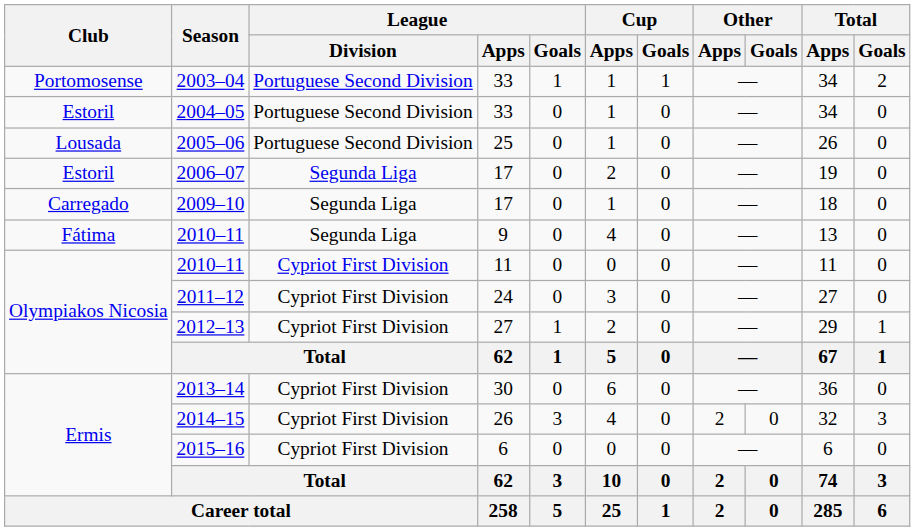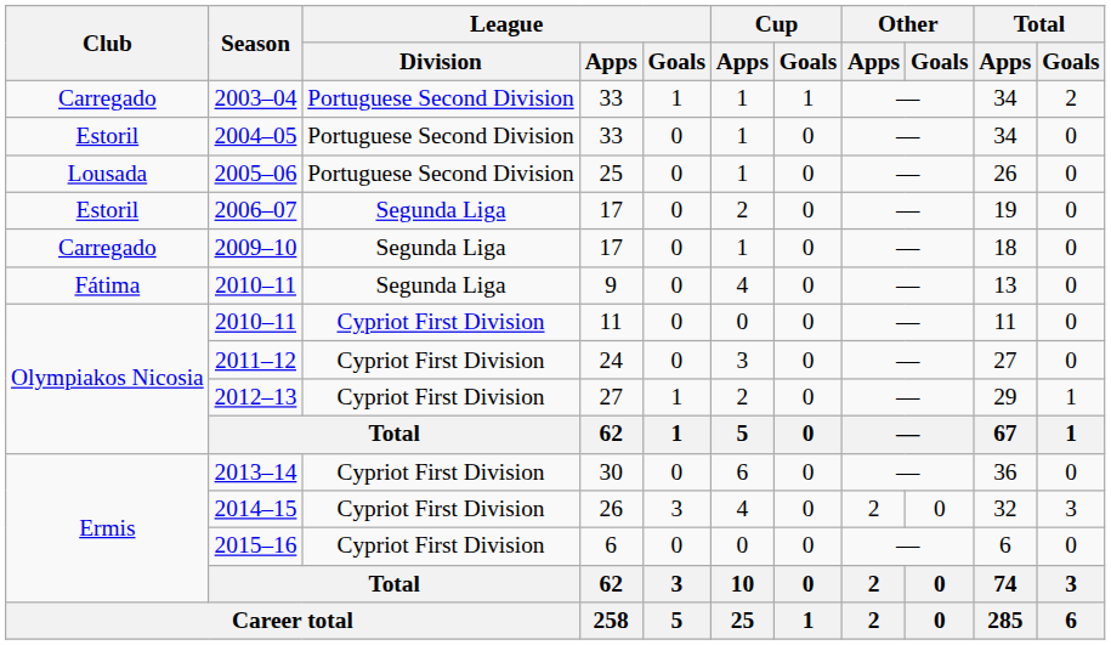 <table class="wikitable" style="text-align: center;">
 <tr>
 <th rowspan="2">Club</th>
 <th rowspan="2">Season</th>
 <th colspan="3">League</th>
 <th colspan="2">Cup</th>
 <th colspan="2">Other</th>
 <th colspan="2">Total</th>
 </tr>
 <tr>
 <th>Division</th>
 <th>Apps</th>
 <th>Goals</th>
 <th>Apps</th>
 <th>Goals</th>
 <th>Apps</th>
 <th>Goals</th>
 <th>Apps</th>
 <th>Goals</th>
 </tr>
 <tr>
-<td rowspan="1"><a href='#'>Portomosense</a></td>
+<td rowspan="1"><a href='#'>Carregado</a></td>
 <td><a href='#'>2003–04</a></td>
 <td><a href='#'>Portuguese Second Division</a></td>
 <td>33</td>
 <td>1</td>
 <td>1</td>
 <td>1</td>
 <td colspan="2">—</td>
 <td>34</td>
 <td>2</td>
 </tr>
 <tr>
 <td rowspan="1"><a href='#'>Estoril</a></td>
 <td><a href='#'>2004–05</a></td>
 <td>Portuguese Second Division</td>
 <td>33</td>
 <td>0</td>
 <td>1</td>
 <td>0</td>
 <td colspan="2">—</td>
 <td>34</td>
 <td>0</td>
 </tr>
 <tr>
 <td rowspan="1"><a href='#'>Lousada</a></td>
 <td><a href='#'>2005–06</a></td>
 <td>Portuguese Second Division</td>
 <td>25</td>
 <td>0</td>
 <td>1</td>
 <td>0</td>
 <td colspan="2">—</td>
 <td>26</td>
 <td>0</td>
 </tr>
 <tr>
 <td rowspan="1"><a href='#'>Estoril</a></td>
 <td><a href='#'>2006–07</a></td>
 <td><a href='#'>Segunda Liga</a></td>
 <td>17</td>
 <td>0</td>
 <td>2</td>
 <td>0</td>
 <td colspan="2">—</td>
 <td>19</td>
 <td>0</td>
 </tr>
 <tr>
 <td rowspan="1"><a href='#'>Carregado</a></td>
 <td><a href='#'>2009–10</a></td>
 <td>Segunda Liga</td>
 <td>17</td>
 <td>0</td>
 <td>1</td>
 <td>0</td>
 <td colspan="2">—</td>
 <td>18</td>
 <td>0</td>
 </tr>
 <tr>
 <td rowspan="1"><a href='#'>Fátima</a></td>
 <td><a href='#'>2010–11</a></td>
 <td>Segunda Liga</td>
 <td>9</td>
 <td>0</td>
 <td>4</td>
 <td>0</td>
 <td colspan="2">—</td>
 <td>13</td>
 <td>0</td>
 </tr>
 <tr>
 <td rowspan="4"><a href='#'>Olympiakos Nicosia</a></td>
 <td><a href='#'>2010–11</a></td>
 <td><a href='#'>Cypriot First Division</a></td>
 <td>11</td>
 <td>0</td>
 <td>0</td>
 <td>0</td>
 <td colspan="2">—</td>
 <td>11</td>
 <td>0</td>
 </tr>
 <tr>
 <td><a href='#'>2011–12</a></td>
 <td>Cypriot First Division</td>
 <td>24</td>
 <td>0</td>
 <td>3</td>
 <td>0</td>
 <td colspan="2">—</td>
 <td>27</td>
 <td>0</td>
 </tr>
 <tr>
 <td><a href='#'>2012–13</a></td>
 <td>Cypriot First Division</td>
 <td>27</td>
 <td>1</td>
 <td>2</td>
 <td>0</td>
 <td colspan="2">—</td>
 <td>29</td>
 <td>1</td>
 </tr>
 <tr>
 <th colspan="2">Total</th>
 <th>62</th>
 <th>1</th>
 <th>5</th>
 <th>0</th>
 <th colspan="2">—</th>
 <th>67</th>
 <th>1</th>
 </tr>
 <tr>
 <td rowspan="4"><a href='#'>Ermis</a></td>
 <td><a href='#'>2013–14</a></td>
 <td>Cypriot First Division</td>
 <td>30</td>
 <td>0</td>
 <td>6</td>
 <td>0</td>
 <td colspan="2">—</td>
 <td>36</td>
 <td>0</td>
 </tr>
 <tr>
 <td><a href='#'>2014–15</a></td>
 <td>Cypriot First Division</td>
 <td>26</td>
 <td>3</td>
 <td>4</td>
 <td>0</td>
 <td>2</td>
 <td>0</td>
 <td>32</td>
 <td>3</td>
 </tr>
 <tr>
 <td><a href='#'>2015–16</a></td>
 <td>Cypriot First Division</td>
 <td>6</td>
 <td>0</td>
 <td>0</td>
 <td>0</td>
 <td colspan="2">—</td>
 <td>6</td>
 <td>0</td>
 </tr>
 <tr>
 <th colspan="2">Total</th>
 <th>62</th>
 <th>3</th>
 <th>10</th>
 <th>0</th>
 <th>2</th>
 <th>0</th>
 <th>74</th>
 <th>3</th>
 </tr>
 <tr>
 <th colspan="3">Career total</th>
 <th>258</th>
 <th>5</th>
 <th>25</th>
 <th>1</th>
 <th>2</th>
 <th>0</th>
 <th>285</th>
 <th>6</th>
 </tr>
 </table>
